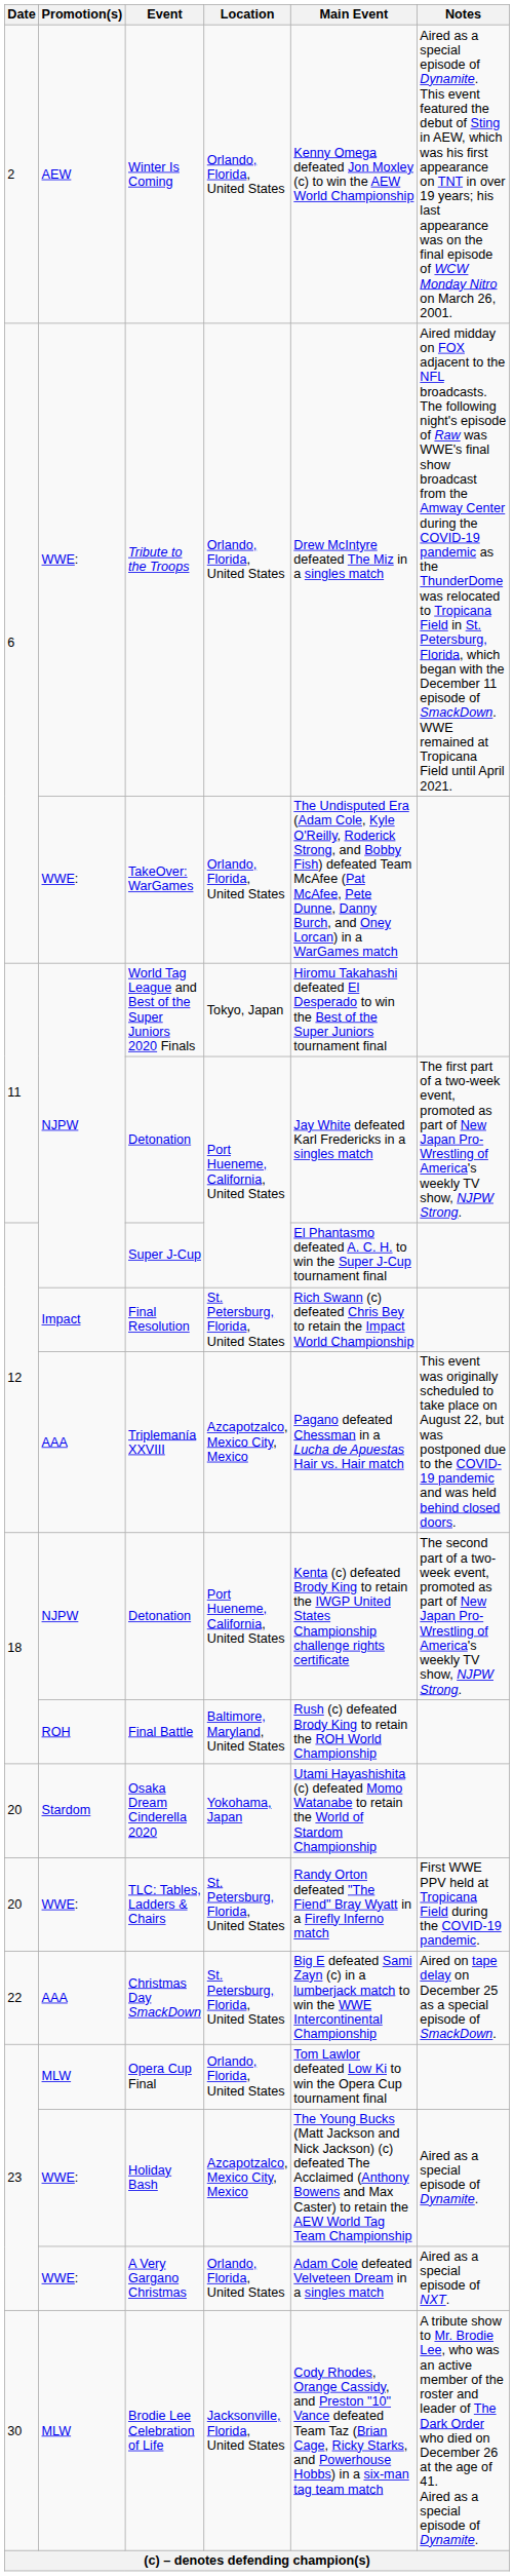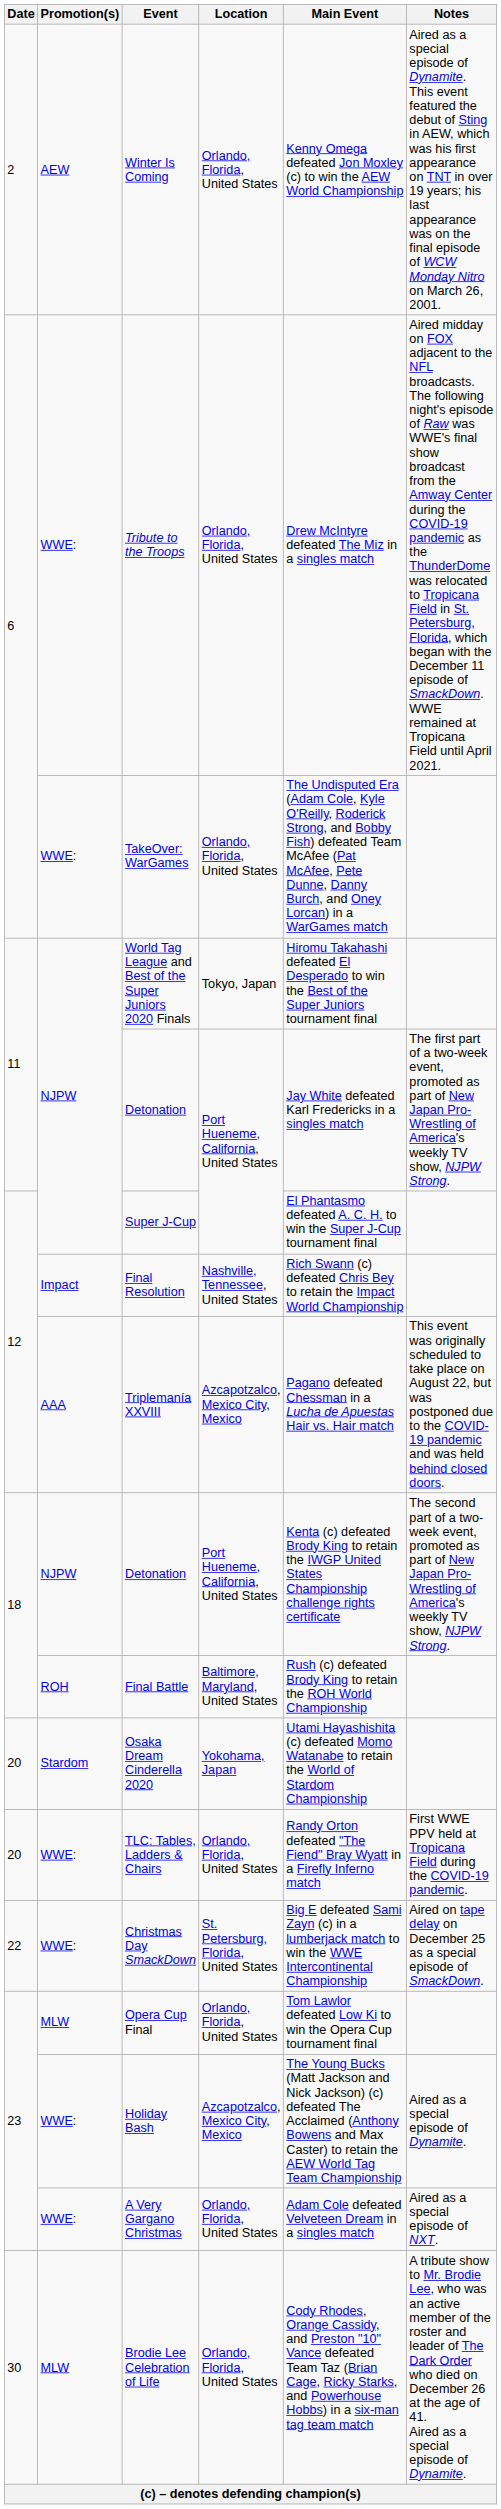 <table class="wikitable" style="width:100%;">
 <tr>
 <th width=5%>Date</th>
 <th width=5%>Promotion(s)</th>
 <th width=15%>Event</th>
 <th width=15%>Location</th>
 <th width=40%>Main Event</th>
 <th width=20%>Notes</th>
 </tr>
 <tr>
 <td>2</td>
 <td><a href='#'>AEW</a></td>
 <td><a href='#'>Winter Is Coming</a></td>
 <td><a href='#'>Orlando, Florida</a>, United States</td>
 <td><a href='#'>Kenny Omega</a> defeated <a href='#'>Jon Moxley</a> (c) to win the <a href='#'>AEW World Championship</a></td>
 <td>Aired as a special episode of <em><a href='#'>Dynamite</a></em>.<br>This event featured the debut of <a href='#'>Sting</a> in AEW, which was his first appearance on <a href='#'>TNT</a> in over 19 years; his last appearance was on the final episode of <em><a href='#'>WCW Monday Nitro</a></em> on March 26, 2001.</td>
 </tr>
 <tr>
 <td rowspan=2>6</td>
 <td><a href='#'>WWE</a>:</td>
 <td><em><a href='#'>Tribute to the Troops</a></em></td>
 <td><a href='#'>Orlando, Florida</a>, United States</td>
 <td><a href='#'>Drew McIntyre</a> defeated <a href='#'>The Miz</a> in a <a href='#'>singles match</a></td>
 <td>Aired midday on <a href='#'>FOX</a> adjacent to the <a href='#'>NFL</a> broadcasts.<br>The following night's episode of <em><a href='#'>Raw</a></em> was WWE's final show broadcast from the <a href='#'>Amway Center</a> during the <a href='#'>COVID-19 pandemic</a> as the <a href='#'>ThunderDome</a> was relocated to <a href='#'>Tropicana Field</a> in <a href='#'>St. Petersburg, Florida</a>, which began with the December 11 episode of <em><a href='#'>SmackDown</a></em>. WWE remained at Tropicana Field until April 2021.</td>
 </tr>
 <tr>
 <td><a href='#'>WWE</a>:</td>
 <td><a href='#'>TakeOver: WarGames</a></td>
 <td><a href='#'>Orlando, Florida</a>, United States</td>
 <td><a href='#'>The Undisputed Era</a> (<a href='#'>Adam Cole</a>, <a href='#'>Kyle O'Reilly</a>, <a href='#'>Roderick Strong</a>, and <a href='#'>Bobby Fish</a>) defeated Team McAfee (<a href='#'>Pat McAfee</a>, <a href='#'>Pete Dunne</a>, <a href='#'>Danny Burch</a>, and <a href='#'>Oney Lorcan</a>) in a <a href='#'>WarGames match</a></td>
 <td></td>
 </tr>
 <tr>
 <td rowspan="2">11</td>
 <td rowspan="3"><a href='#'>NJPW</a></td>
 <td><a href='#'>World Tag League</a> and <a href='#'>Best of the Super Juniors 2020</a> Finals</td>
 <td>Tokyo, Japan</td>
 <td><a href='#'>Hiromu Takahashi</a> defeated <a href='#'>El Desperado</a> to win the <a href='#'>Best of the Super Juniors</a> tournament final</td>
 <td></td>
 </tr>
 <tr>
 <td><a href='#'>Detonation</a><br></td>
 <td rowspan="2"><a href='#'>Port Hueneme, California</a>, United States</td>
 <td><a href='#'>Jay White</a> defeated Karl Fredericks in a <a href='#'>singles match</a></td>
 <td>The first part of a two-week event, promoted as part of <a href='#'>New Japan Pro-Wrestling of America</a>'s weekly TV show, <em><a href='#'>NJPW Strong</a></em>.</td>
 </tr>
 <tr>
 <td rowspan="3">12</td>
 <td><a href='#'>Super J-Cup</a></td>
 <td><a href='#'>El Phantasmo</a> defeated <a href='#'>A. C. H.</a> to win the <a href='#'>Super J-Cup</a> tournament final</td>
 <td></td>
 </tr>
 <tr>
 <td><a href='#'>Impact</a></td>
 <td><a href='#'>Final Resolution</a></td>
-<td><a href='#'>St. Petersburg, Florida</a>, United States</td>
+<td><a href='#'>Nashville, Tennessee</a>, United States</td>
 <td><a href='#'>Rich Swann</a> (c) defeated <a href='#'>Chris Bey</a> to retain the <a href='#'>Impact World Championship</a></td>
 <td></td>
 </tr>
 <tr>
 <td><a href='#'>AAA</a></td>
 <td><a href='#'>Triplemanía XXVIII</a></td>
 <td><a href='#'>Azcapotzalco</a>, <a href='#'>Mexico City</a>, <a href='#'>Mexico</a></td>
 <td><a href='#'>Pagano</a> defeated <a href='#'>Chessman</a> in a <a href='#'><em>Lucha de Apuestas</em> Hair vs. Hair match</a></td>
 <td>This event was originally scheduled to take place on August 22, but was postponed due to the <a href='#'>COVID-19 pandemic</a> and was held <a href='#'>behind closed doors</a>.</td>
 </tr>
 <tr>
 <td rowspan="2">18</td>
 <td><a href='#'>NJPW</a></td>
 <td><a href='#'>Detonation</a><br></td>
 <td><a href='#'>Port Hueneme, California</a>, United States</td>
 <td><a href='#'>Kenta</a> (c) defeated <a href='#'>Brody King</a> to retain the <a href='#'>IWGP United States Championship</a> <a href='#'>challenge rights certificate</a></td>
 <td>The second part of a two-week event, promoted as part of <a href='#'>New Japan Pro-Wrestling of America</a>'s weekly TV show, <em><a href='#'>NJPW Strong</a></em>.</td>
 </tr>
 <tr>
 <td><a href='#'>ROH</a></td>
 <td><a href='#'>Final Battle</a></td>
 <td><a href='#'>Baltimore, Maryland</a>, United States</td>
 <td><a href='#'>Rush</a> (c) defeated <a href='#'>Brody King</a> to retain the <a href='#'>ROH World Championship</a></td>
 <td></td>
 </tr>
 <tr>
 <td>20</td>
 <td><a href='#'>Stardom</a></td>
 <td><a href='#'>Osaka Dream Cinderella 2020</a></td>
 <td><a href='#'>Yokohama, Japan</a></td>
 <td><a href='#'>Utami Hayashishita</a> (c) defeated <a href='#'>Momo Watanabe</a> to retain the <a href='#'>World of Stardom Championship</a></td>
 <td></td>
 </tr>
 <tr>
 <td>20</td>
 <td><a href='#'>WWE</a>:</td>
 <td><a href='#'>TLC: Tables, Ladders & Chairs</a></td>
-<td><a href='#'>St. Petersburg, Florida</a>, United States</td>
+<td><a href='#'>Orlando, Florida</a>, United States</td>
 <td><a href='#'>Randy Orton</a> defeated <a href='#'>"The Fiend" Bray Wyatt</a> in a <a href='#'>Firefly Inferno match</a></td>
 <td>First WWE PPV held at <a href='#'>Tropicana Field</a> during the <a href='#'>COVID-19 pandemic</a>.</td>
 </tr>
 <tr>
 <td>22</td>
-<td><a href='#'>AAA</a></td>
+<td><a href='#'>WWE</a>:</td>
 <td><a href='#'>Christmas Day <em>SmackDown</em></a></td>
 <td><a href='#'>St. Petersburg, Florida</a>, United States</td>
 <td><a href='#'>Big E</a> defeated <a href='#'>Sami Zayn</a> (c) in a <a href='#'>lumberjack match</a> to win the <a href='#'>WWE Intercontinental Championship</a></td>
 <td>Aired on <a href='#'>tape delay</a> on December 25 as a special episode of <em><a href='#'>SmackDown</a></em>.</td>
 </tr>
 <tr>
 <td rowspan="3">23</td>
 <td><a href='#'>MLW</a></td>
 <td><a href='#'>Opera Cup</a> Final</td>
 <td><a href='#'>Orlando, Florida</a>, United States</td>
 <td><a href='#'>Tom Lawlor</a> defeated <a href='#'>Low Ki</a> to win the Opera Cup tournament final</td>
 <td></td>
 </tr>
 <tr>
 <td><a href='#'>WWE</a>:</td>
 <td><a href='#'>Holiday Bash</a></td>
 <td><a href='#'>Azcapotzalco</a>, <a href='#'>Mexico City</a>, <a href='#'>Mexico</a></td>
 <td><a href='#'>The Young Bucks</a> (Matt Jackson and Nick Jackson) (c) defeated The Acclaimed (<a href='#'>Anthony Bowens</a> and Max Caster) to retain the <a href='#'>AEW World Tag Team Championship</a></td>
 <td>Aired as a special episode of <em><a href='#'>Dynamite</a></em>.</td>
 </tr>
 <tr>
 <td><a href='#'>WWE</a>:</td>
 <td><a href='#'>A Very Gargano Christmas</a></td>
 <td><a href='#'>Orlando, Florida</a>, United States</td>
 <td><a href='#'>Adam Cole</a> defeated <a href='#'>Velveteen Dream</a> in a <a href='#'>singles match</a></td>
 <td>Aired as a special episode of <em><a href='#'>NXT</a></em>.</td>
 </tr>
 <tr>
 <td>30</td>
 <td><a href='#'>MLW</a></td>
 <td><a href='#'>Brodie Lee Celebration of Life</a></td>
-<td><a href='#'>Jacksonville, Florida</a>, United States</td>
+<td><a href='#'>Orlando, Florida</a>, United States</td>
 <td><a href='#'>Cody Rhodes</a>, <a href='#'>Orange Cassidy</a>, and <a href='#'>Preston "10" Vance</a> defeated Team Taz (<a href='#'>Brian Cage</a>, <a href='#'>Ricky Starks</a>, and <a href='#'>Powerhouse Hobbs</a>) in a <a href='#'>six-man tag team match</a></td>
 <td>A tribute show to <a href='#'>Mr. Brodie Lee</a>, who was an active member of the roster and leader of <a href='#'>The Dark Order</a> who died on December 26 at the age of 41.<br>Aired as a special episode of <em><a href='#'>Dynamite</a></em>.</td>
 </tr>
 <tr>
 <th colspan="6">(c) – denotes defending champion(s)</th>
 </tr>
 </table>
